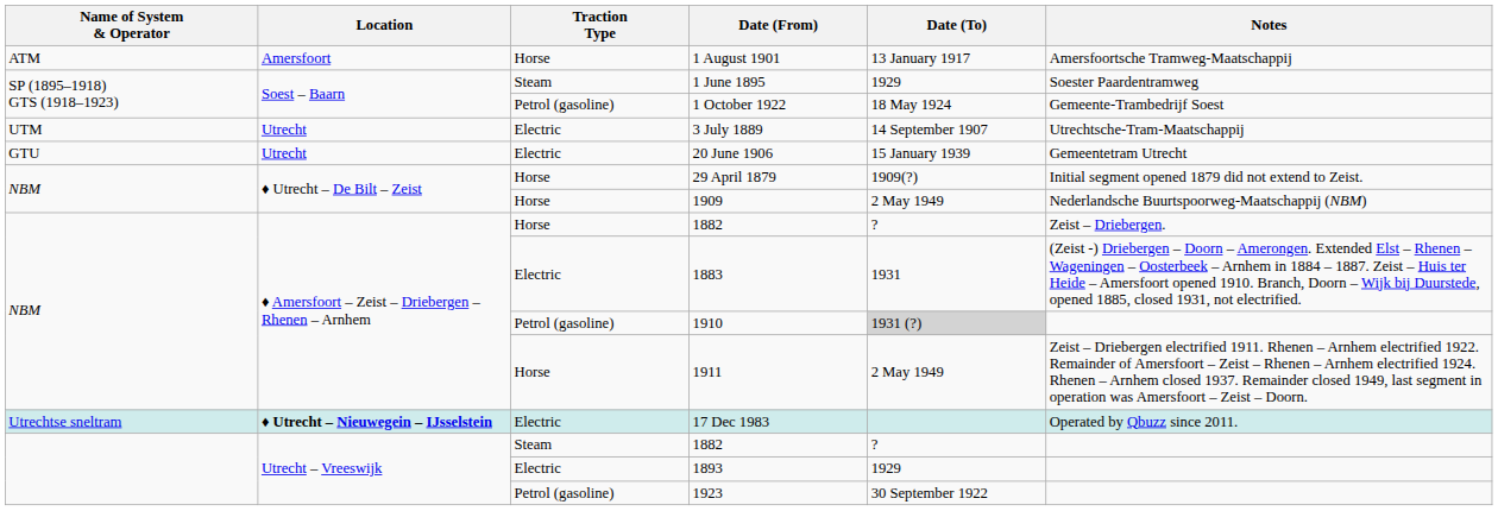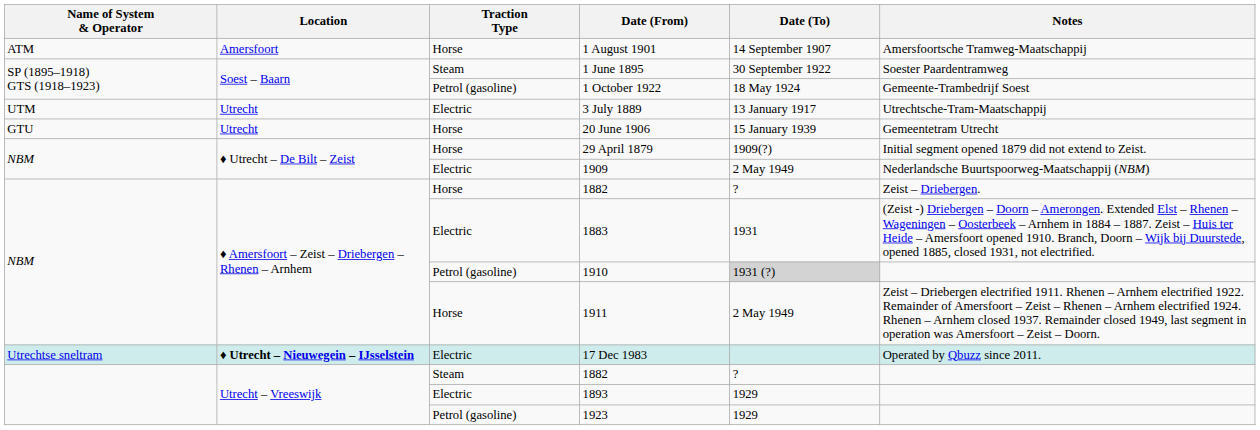 <table class="wikitable" width=100%>
 <tr>
 <th width=17%>Name of System<br>& Operator</th>
 <th width=17%>Location</th>
 <th width=12%>Traction<br>Type</th>
 <th width=12%>Date (From)</th>
 <th width=12%>Date (To)</th>
 <th width=30%>Notes</th>
 </tr>
 <tr>
 <td>ATM</td>
 <td><a href='#'>Amersfoort</a></td>
 <td>Horse</td>
 <td>1 August 1901</td>
-<td>13 January 1917</td>
+<td>14 September 1907</td>
 <td>Amersfoortsche Tramweg-Maatschappij</td>
 </tr>
 <tr>
 <td rowspan="2">SP (1895–1918)<br> GTS (1918–1923)</td>
 <td rowspan="2"><a href='#'>Soest</a> – <a href='#'>Baarn</a></td>
 <td>Steam</td>
 <td>1 June 1895</td>
-<td>1929</td>
+<td>30 September 1922</td>
 <td>Soester Paardentramweg</td>
 </tr>
 <tr>
 <td>Petrol (gasoline)</td>
 <td>1 October 1922</td>
 <td>18 May 1924</td>
 <td>Gemeente-Trambedrijf Soest</td>
 </tr>
 <tr>
 <td>UTM</td>
 <td><a href='#'>Utrecht</a></td>
 <td>Electric</td>
 <td>3 July 1889</td>
-<td>14 September 1907</td>
+<td>13 January 1917</td>
 <td>Utrechtsche-Tram-Maatschappij</td>
 </tr>
 <tr>
 <td>GTU</td>
 <td><a href='#'>Utrecht</a></td>
-<td>Electric</td>
+<td>Horse</td>
 <td>20 June 1906</td>
 <td>15 January 1939</td>
 <td>Gemeentetram Utrecht</td>
 </tr>
 <tr>
 <td rowspan="2"><em>NBM</em></td>
 <td rowspan="2">♦ Utrecht – <a href='#'>De Bilt</a> – <a href='#'>Zeist</a></td>
 <td>Horse</td>
 <td>29 April 1879</td>
 <td>1909(?)</td>
 <td>Initial segment opened 1879 did not extend to Zeist.</td>
 </tr>
 <tr>
-<td>Horse</td>
+<td>Electric</td>
 <td>1909</td>
 <td>2 May 1949</td>
 <td>Nederlandsche Buurtspoorweg-Maatschappij (<em>NBM</em>)</td>
 </tr>
 <tr>
 <td rowspan="4"><em>NBM</em></td>
 <td rowspan="4">♦ <a href='#'>Amersfoort</a> – Zeist – <a href='#'>Driebergen</a> – <a href='#'>Rhenen</a> – Arnhem</td>
 <td>Horse</td>
 <td>1882</td>
 <td>?</td>
 <td>Zeist – <a href='#'>Driebergen</a>.</td>
 </tr>
 <tr>
 <td>Electric</td>
 <td>1883</td>
 <td>1931</td>
 <td>(Zeist -) <a href='#'>Driebergen</a> – <a href='#'>Doorn</a> – <a href='#'>Amerongen</a>. Extended <a href='#'>Elst</a> – <a href='#'>Rhenen</a> – <a href='#'>Wageningen</a> – <a href='#'>Oosterbeek</a> – Arnhem in 1884 – 1887. Zeist – <a href='#'>Huis ter Heide</a> – Amersfoort opened 1910. Branch, Doorn – <a href='#'>Wijk bij Duurstede</a>, opened 1885, closed 1931, not electrified.</td>
 </tr>
 <tr>
 <td>Petrol (gasoline)</td>
 <td>1910</td>
 <td style="background: lightgrey;">1931 (?)</td>
 <td> </td>
 </tr>
 <tr>
 <td>Horse</td>
 <td>1911</td>
 <td>2 May 1949</td>
 <td>Zeist – Driebergen electrified 1911. Rhenen – Arnhem electrified 1922.  Remainder of Amersfoort – Zeist – Rhenen – Arnhem electrified 1924. Rhenen – Arnhem closed 1937. Remainder closed 1949, last segment in operation was Amersfoort – Zeist – Doorn.</td>
 </tr>
 <tr style="background:#CFECEC">
 <td><a href='#'>Utrechtse sneltram</a></td>
 <td>♦ <strong>Utrecht – <a href='#'>Nieuwegein</a> – <a href='#'>IJsselstein</a></strong></td>
 <td>Electric</td>
 <td>17 Dec 1983</td>
 <td> </td>
 <td>Operated by <a href='#'>Qbuzz</a> since 2011.</td>
 </tr>
 <tr>
 <td rowspan="3"> </td>
 <td rowspan="3"><a href='#'>Utrecht</a> – <a href='#'>Vreeswijk</a></td>
 <td>Steam</td>
 <td>1882</td>
 <td>?</td>
 <td> </td>
 </tr>
 <tr>
 <td>Electric</td>
 <td>1893</td>
 <td>1929</td>
 <td> </td>
 </tr>
 <tr>
 <td>Petrol (gasoline)</td>
 <td>1923</td>
-<td>30 September 1922</td>
+<td>1929</td>
 <td> </td>
 </tr>
 </table>
